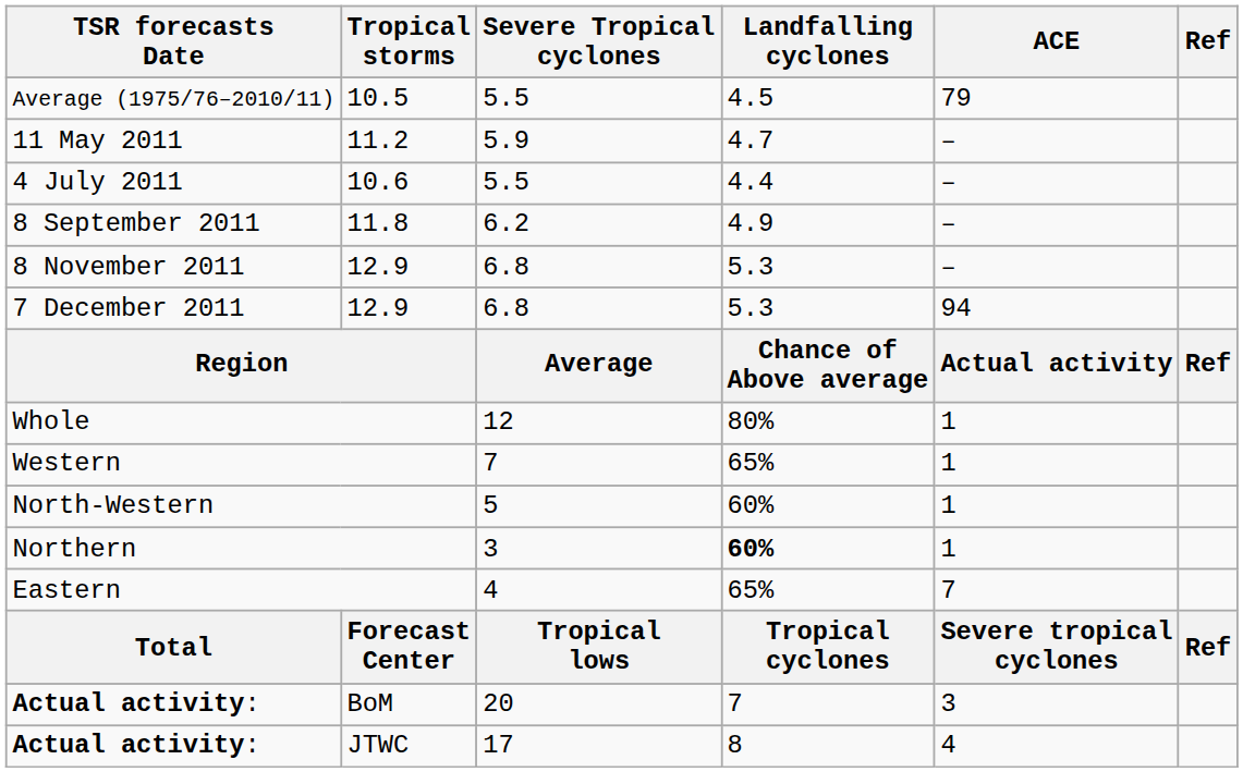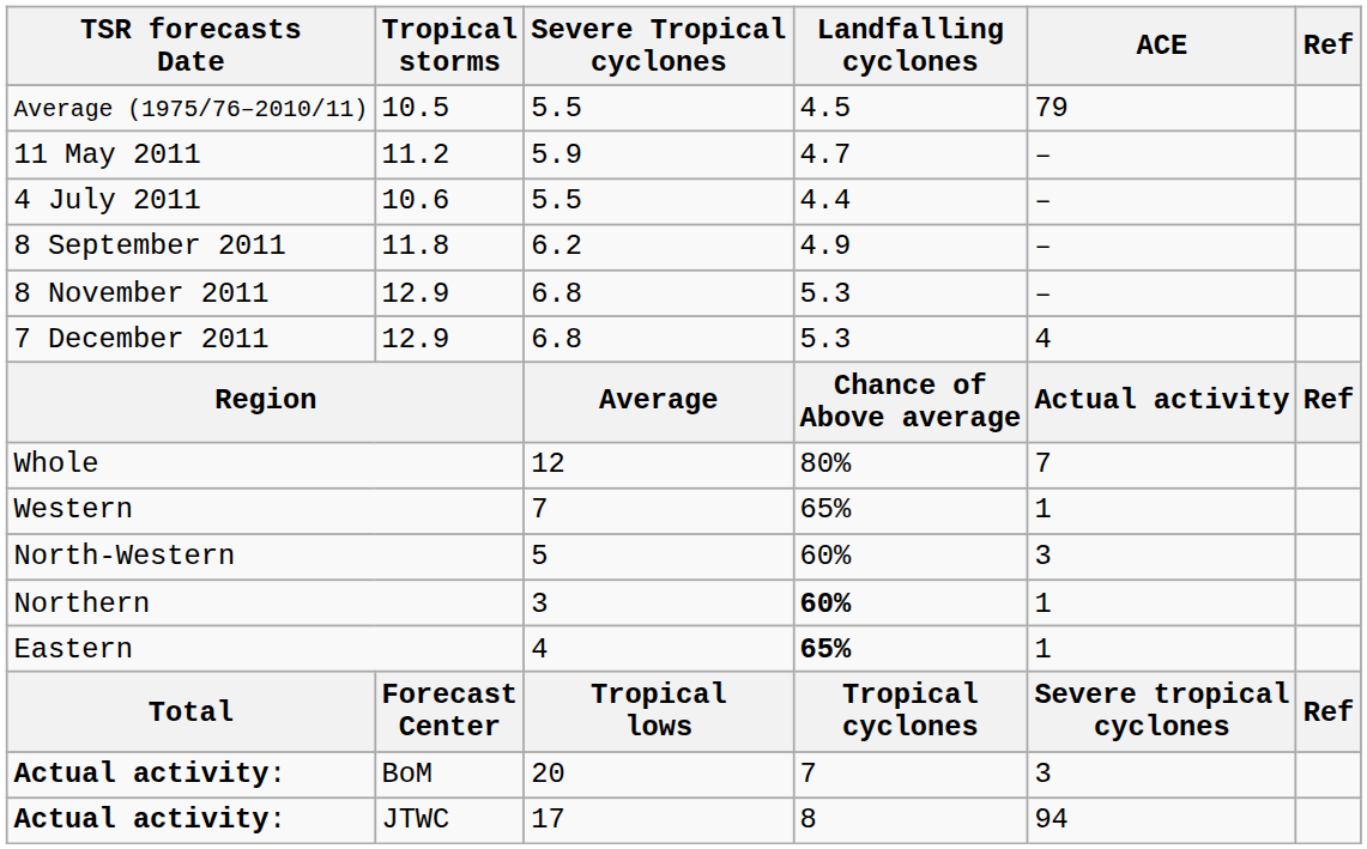 <table class="wikitable" style="float:right">
 <tr>
 <th>TSR forecasts<br>Date</th>
 <th>Tropical<br>storms</th>
 <th>Severe Tropical<br>cyclones</th>
 <th>Landfalling<br>cyclones</th>
 <th>ACE</th>
 <th>Ref</th>
 </tr>
 <tr>
 <td><small>Average (1975/76–2010/11)</small></td>
 <td>10.5</td>
 <td>5.5</td>
 <td>4.5</td>
 <td>79</td>
 <td></td>
 </tr>
 <tr>
 <td>11 May 2011</td>
 <td>11.2</td>
 <td>5.9</td>
 <td>4.7</td>
 <td>–</td>
 <td></td>
 </tr>
 <tr>
 <td>4 July 2011</td>
 <td>10.6</td>
 <td>5.5</td>
 <td>4.4</td>
 <td>–</td>
 <td></td>
 </tr>
 <tr>
 <td>8 September 2011</td>
 <td>11.8</td>
 <td>6.2</td>
 <td>4.9</td>
 <td>–</td>
 <td></td>
 </tr>
 <tr>
 <td>8 November 2011</td>
 <td>12.9</td>
 <td>6.8</td>
 <td>5.3</td>
 <td>–</td>
 <td></td>
 </tr>
 <tr>
 <td>7 December 2011</td>
 <td>12.9</td>
 <td>6.8</td>
 <td>5.3</td>
-<td>94</td>
+<td>4</td>
 <td></td>
 </tr>
 <tr>
 <th colspan="2">Region</th>
 <th>Average</th>
 <th>Chance of<br>Above average</th>
 <th>Actual activity</th>
 <th>Ref</th>
 </tr>
 <tr>
 <td colspan="2">Whole</td>
 <td>12</td>
 <td>80%</td>
-<td>1</td>
+<td>7</td>
 <td></td>
 </tr>
 <tr>
 <td colspan="2">Western</td>
 <td>7</td>
 <td>65%</td>
 <td>1</td>
 <td></td>
 </tr>
 <tr>
 <td colspan="2">North-Western</td>
 <td>5</td>
 <td>60%</td>
-<td>1</td>
+<td>3</td>
 <td></td>
 </tr>
 <tr>
 <td colspan="2">Northern</td>
 <td>3</td>
 <td><strong>60%</strong></td>
 <td>1</td>
 <td></td>
 </tr>
 <tr>
 <td colspan="2">Eastern</td>
 <td>4</td>
-<td>65%</td>
-<td>7</td>
+<td><strong>65%</strong></td>
+<td>1</td>
 <td></td>
 </tr>
 <tr>
 <th>Total</th>
 <th>Forecast<br>Center</th>
 <th>Tropical<br>lows</th>
 <th>Tropical<br>cyclones</th>
 <th>Severe tropical<br>cyclones</th>
 <th>Ref</th>
 </tr>
 <tr>
 <td><strong>Actual activity</strong>:</td>
 <td>BoM</td>
 <td>20</td>
 <td>7</td>
 <td>3</td>
 <td></td>
 </tr>
 <tr>
 <td><strong>Actual activity</strong>:</td>
 <td>JTWC</td>
 <td>17</td>
 <td>8</td>
-<td>4</td>
+<td>94</td>
 <td></td>
 </tr>
 </table>
